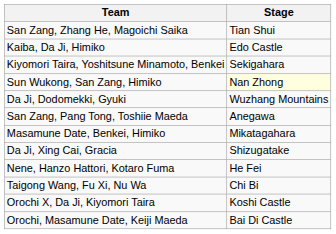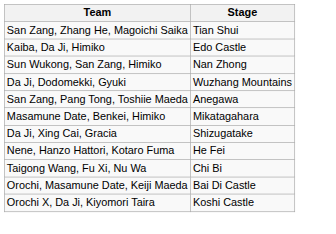 <table class="wikitable" border="1">
 <tr>
 <th>Team</th>
 <th>Stage</th>
 </tr>
 <tr>
 <td>San Zang, Zhang He, Magoichi Saika</td>
 <td>Tian Shui</td>
 </tr>
 <tr>
 <td>Kaiba, Da Ji, Himiko</td>
 <td>Edo Castle</td>
 </tr>
 <tr>
-<td>Kiyomori Taira, Yoshitsune Minamoto, Benkei</td>
-<td>Sekigahara</td>
-</tr>
-<tr>
 <td>Sun Wukong, San Zang, Himiko</td>
-<td style="background: lightyellow;">Nan Zhong</td>
+<td>Nan Zhong</td>
 </tr>
 <tr>
 <td>Da Ji, Dodomekki, Gyuki</td>
 <td>Wuzhang Mountains</td>
 </tr>
 <tr>
 <td>San Zang, Pang Tong, Toshiie Maeda</td>
 <td>Anegawa</td>
 </tr>
 <tr>
 <td>Masamune Date, Benkei, Himiko</td>
 <td>Mikatagahara</td>
 </tr>
 <tr>
 <td>Da Ji, Xing Cai, Gracia</td>
 <td>Shizugatake</td>
 </tr>
 <tr>
 <td>Nene, Hanzo Hattori, Kotaro Fuma</td>
 <td>He Fei</td>
 </tr>
 <tr>
 <td>Taigong Wang, Fu Xi, Nu Wa</td>
 <td>Chi Bi</td>
 </tr>
 <tr>
+<td>Orochi, Masamune Date, Keiji Maeda</td>
+<td>Bai Di Castle</td>
+</tr>
+<tr>
 <td>Orochi X, Da Ji, Kiyomori Taira</td>
 <td>Koshi Castle</td>
 </tr>
-<tr>
-<td>Orochi, Masamune Date, Keiji Maeda</td>
-<td>Bai Di Castle</td>
-</tr>
 </table>
